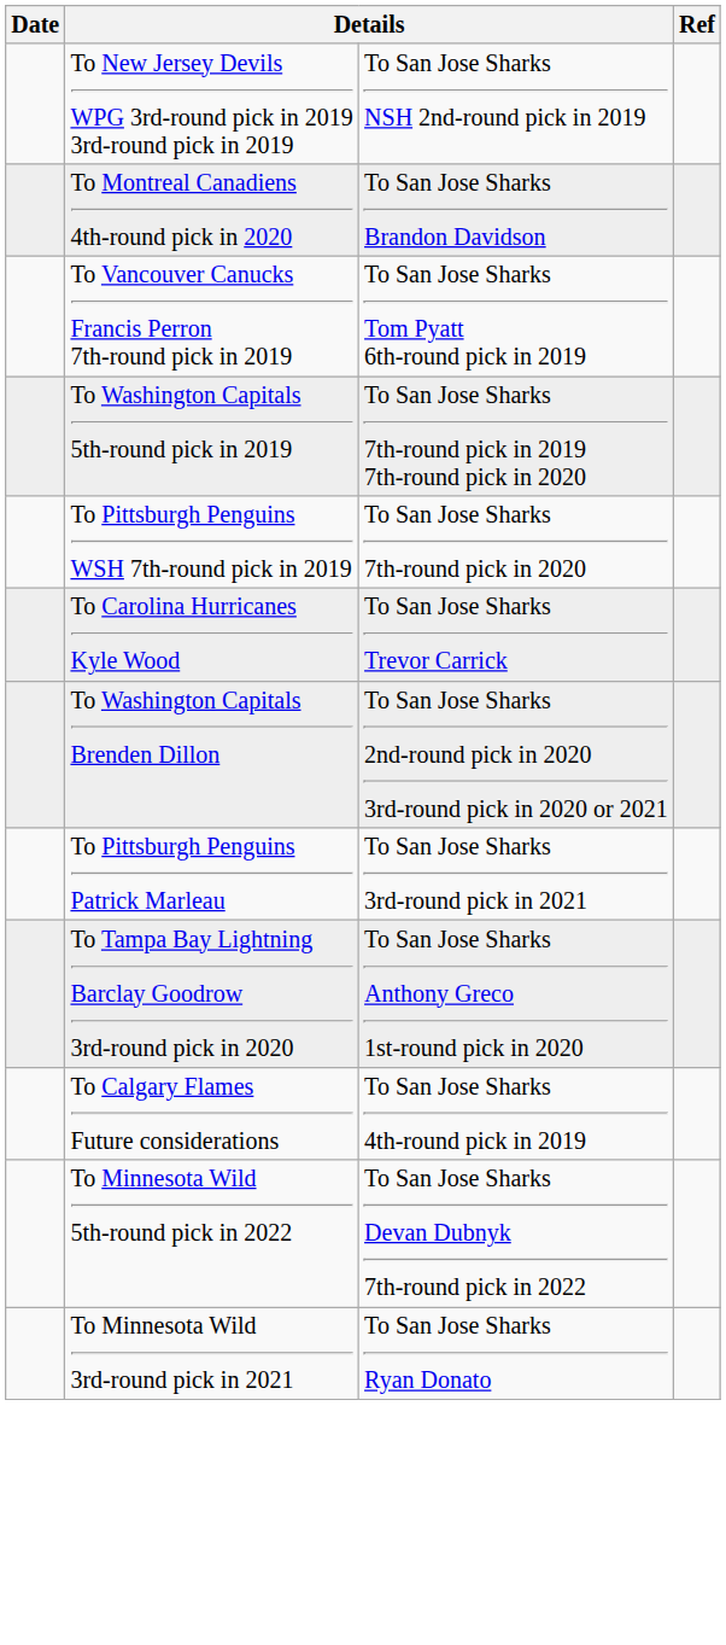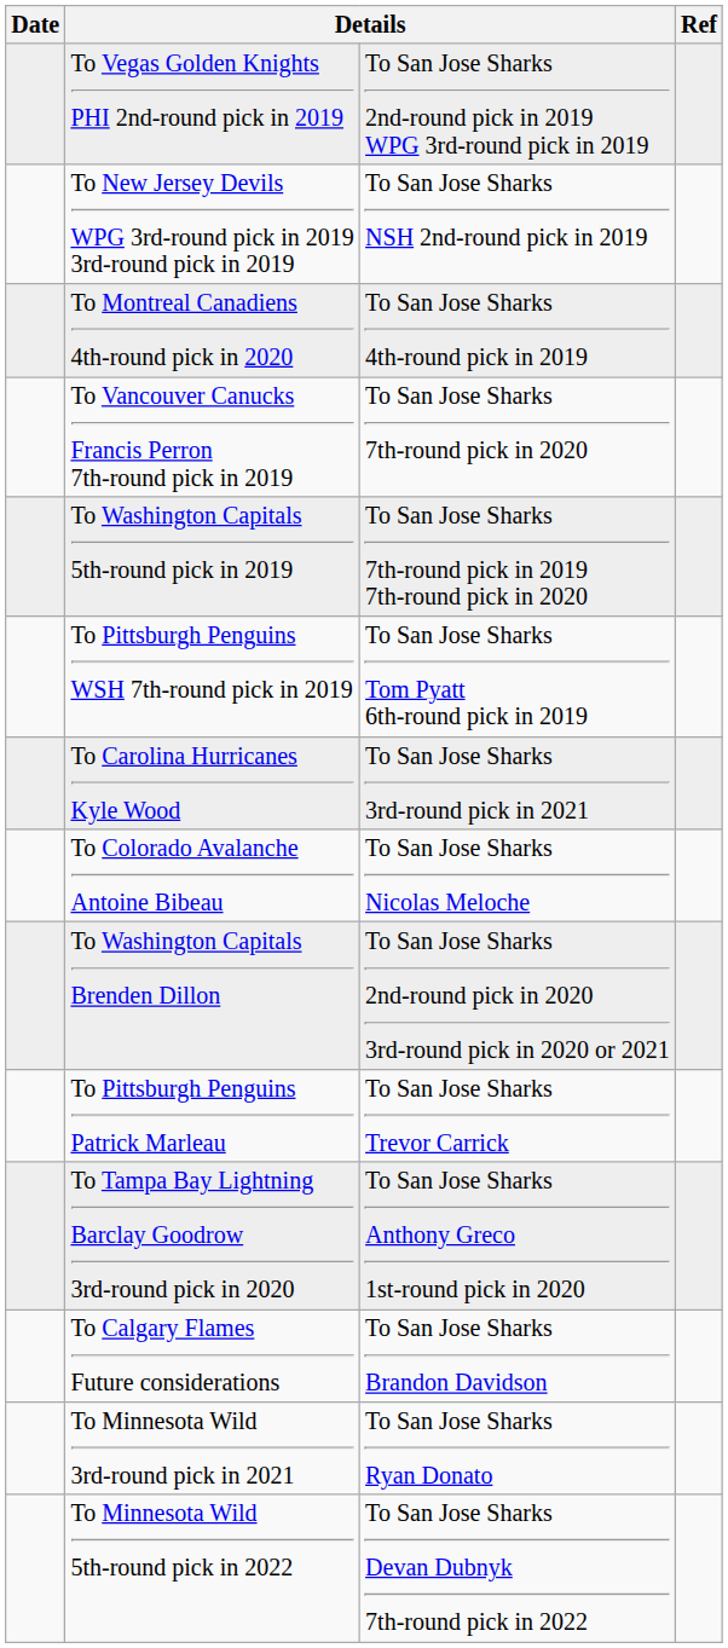 <table class="wikitable">
 <tr>
 <th>Date</th>
 <th colspan="2">Details</th>
 <th>Ref</th>
+</tr>
+<tr style="background:#eee;">
+<td></td>
+<td valign="top">To <a href='#'>Vegas Golden Knights</a><hr><a href='#'>PHI</a> 2nd-round pick in <a href='#'>2019</a></td>
+<td valign="top">To San Jose Sharks<hr>2nd-round pick in 2019<br><a href='#'>WPG</a> 3rd-round pick in 2019</td>
+<td></td>
 </tr>
 <tr>
 <td></td>
 <td valign="top">To <a href='#'>New Jersey Devils</a><hr><a href='#'>WPG</a> 3rd-round pick in 2019<br>3rd-round pick in 2019</td>
 <td valign="top">To San Jose Sharks<hr><a href='#'>NSH</a> 2nd-round pick in 2019</td>
 <td></td>
 </tr>
 <tr style="background:#eee;">
 <td></td>
 <td valign="top">To <a href='#'>Montreal Canadiens</a><hr>4th-round pick in <a href='#'>2020</a></td>
-<td valign="top">To San Jose Sharks<hr><a href='#'>Brandon Davidson</a></td>
+<td valign="top">To San Jose Sharks<hr>4th-round pick in 2019</td>
 <td></td>
 </tr>
 <tr>
 <td></td>
 <td valign="top">To <a href='#'>Vancouver Canucks</a><hr><a href='#'>Francis Perron</a><br>7th-round pick in 2019</td>
-<td valign="top">To San Jose Sharks<hr><a href='#'>Tom Pyatt</a><br>6th-round pick in 2019</td>
+<td valign="top">To San Jose Sharks<hr>7th-round pick in 2020</td>
 <td></td>
 </tr>
 <tr style="background:#eee;">
 <td></td>
 <td valign="top">To <a href='#'>Washington Capitals</a><hr>5th-round pick in 2019</td>
 <td valign="top">To San Jose Sharks<hr>7th-round pick in 2019<br>7th-round pick in 2020</td>
 <td></td>
 </tr>
 <tr>
 <td></td>
 <td valign="top">To <a href='#'>Pittsburgh Penguins</a><hr><a href='#'>WSH</a> 7th-round pick in 2019</td>
-<td valign="top">To San Jose Sharks<hr>7th-round pick in 2020</td>
+<td valign="top">To San Jose Sharks<hr><a href='#'>Tom Pyatt</a><br>6th-round pick in 2019</td>
 <td></td>
 </tr>
 <tr style="background:#eee;">
 <td></td>
 <td valign="top">To <a href='#'>Carolina Hurricanes</a><hr><a href='#'>Kyle Wood</a></td>
-<td valign="top">To San Jose Sharks<hr><a href='#'>Trevor Carrick</a></td>
+<td valign="top">To San Jose Sharks<hr>3rd-round pick in 2021</td>
+<td></td>
+</tr>
+<tr>
+<td></td>
+<td valign="top">To <a href='#'>Colorado Avalanche</a><hr><a href='#'>Antoine Bibeau</a></td>
+<td valign="top">To San Jose Sharks<hr><a href='#'>Nicolas Meloche</a></td>
 <td></td>
 </tr>
 <tr style="background:#eee;">
 <td></td>
 <td valign="top">To <a href='#'>Washington Capitals</a><hr><a href='#'>Brenden Dillon</a></td>
 <td valign="top">To San Jose Sharks<hr>2nd-round pick in 2020<hr>3rd-round pick in 2020 or 2021</td>
 <td></td>
 </tr>
 <tr>
 <td></td>
 <td valign="top">To <a href='#'>Pittsburgh Penguins</a><hr><a href='#'>Patrick Marleau</a></td>
-<td valign="top">To San Jose Sharks<hr>3rd-round pick in 2021</td>
+<td valign="top">To San Jose Sharks<hr><a href='#'>Trevor Carrick</a></td>
 <td></td>
 </tr>
 <tr style="background:#eee;">
 <td></td>
 <td valign="top">To <a href='#'>Tampa Bay Lightning</a><hr><a href='#'>Barclay Goodrow</a><hr> 3rd-round pick in 2020</td>
 <td valign="top">To San Jose Sharks<hr><a href='#'>Anthony Greco</a><hr> 1st-round pick in 2020</td>
 <td></td>
 </tr>
 <tr>
 <td></td>
 <td valign="top">To <a href='#'>Calgary Flames</a><hr>Future considerations</td>
-<td valign="top">To San Jose Sharks<hr>4th-round pick in 2019</td>
+<td valign="top">To San Jose Sharks<hr><a href='#'>Brandon Davidson</a></td>
+<td></td>
+</tr>
+<tr>
+<td></td>
+<td valign="top">To Minnesota Wild<hr>3rd-round pick in 2021</td>
+<td valign="top">To San Jose Sharks<hr><a href='#'>Ryan Donato</a></td>
 <td></td>
 </tr>
 <tr>
 <td></td>
 <td valign="top">To <a href='#'>Minnesota Wild</a><hr>5th-round pick in 2022</td>
 <td valign="top">To San Jose Sharks<hr><a href='#'>Devan Dubnyk</a><hr>7th-round pick in 2022</td>
 <td></td>
 </tr>
-<tr>
-<td></td>
-<td valign="top">To Minnesota Wild<hr>3rd-round pick in 2021</td>
-<td valign="top">To San Jose Sharks<hr><a href='#'>Ryan Donato</a></td>
-<td></td>
-</tr>
 </table>
